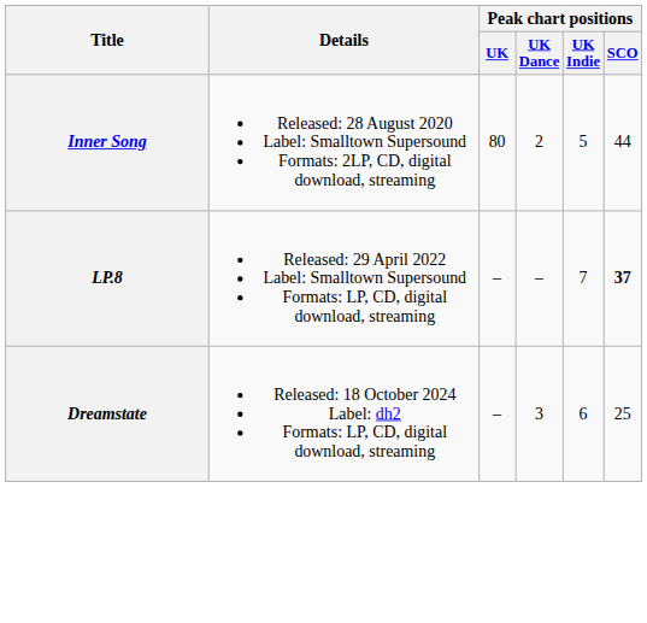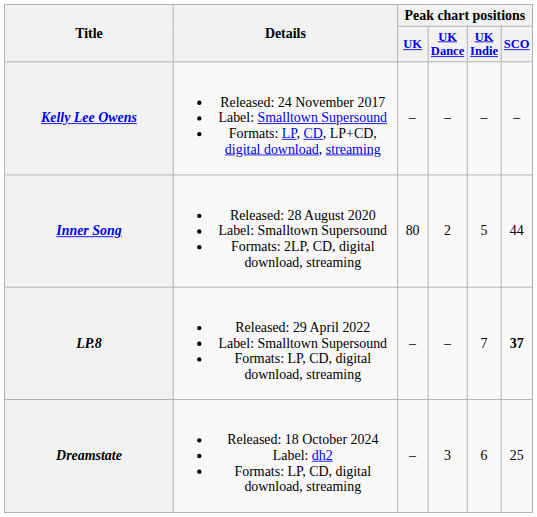 <table class="wikitable plainrowheaders" style="text-align:center;" border="1">
 <tr>
 <th scope="col" rowspan="2" style="width:12em;">Title</th>
 <th scope="col" rowspan="2" style="width:16em;">Details</th>
 <th scope="col" colspan="4">Peak chart positions</th>
 </tr>
 <tr>
 <th scope="col" style="width:2em;font-size:90%;"><a href='#'>UK</a><br></th>
 <th scope="col" style="width:2em;font-size:90%;"><a href='#'>UK<br>Dance</a><br></th>
 <th scope="col" style="width:2em;font-size:90%;"><a href='#'>UK<br>Indie</a><br></th>
 <th scope="col" style="width:2em;font-size:90%;"><a href='#'>SCO</a><br></th>
+</tr>
+<tr>
+<th scope="row"><em><a href='#'>Kelly Lee Owens</a></em></th>
+<td><br><ul><li>Released: 24 November 2017</li><li>Label: <a href='#'>Smalltown Supersound</a></li><li>Formats: <a href='#'>LP</a>, <a href='#'>CD</a>, LP+CD, <a href='#'>digital download</a>, <a href='#'>streaming</a></li></ul></td>
+<td>–</td>
+<td>–</td>
+<td>–</td>
+<td>–</td>
 </tr>
 <tr>
 <th scope="row"><em><a href='#'>Inner Song</a></em></th>
 <td><br><ul><li>Released: 28 August 2020</li><li>Label: Smalltown Supersound</li><li>Formats: 2LP, CD, digital download, streaming</li></ul></td>
 <td>80</td>
 <td>2</td>
 <td>5</td>
 <td>44</td>
 </tr>
 <tr>
 <th scope="row"><em>LP.8</em></th>
 <td><br><ul><li>Released: 29 April 2022</li><li>Label: Smalltown Supersound</li><li>Formats: LP, CD, digital download, streaming</li></ul></td>
 <td>–</td>
 <td>–</td>
 <td>7</td>
 <td><strong>37</strong></td>
 </tr>
 <tr>
 <th scope="row"><em>Dreamstate</em></th>
 <td><br><ul><li>Released: 18 October 2024</li><li>Label: <a href='#'>dh2</a></li><li>Formats: LP, CD, digital download, streaming</li></ul></td>
 <td>–</td>
 <td>3</td>
 <td>6</td>
 <td>25</td>
 </tr>
 </table>
